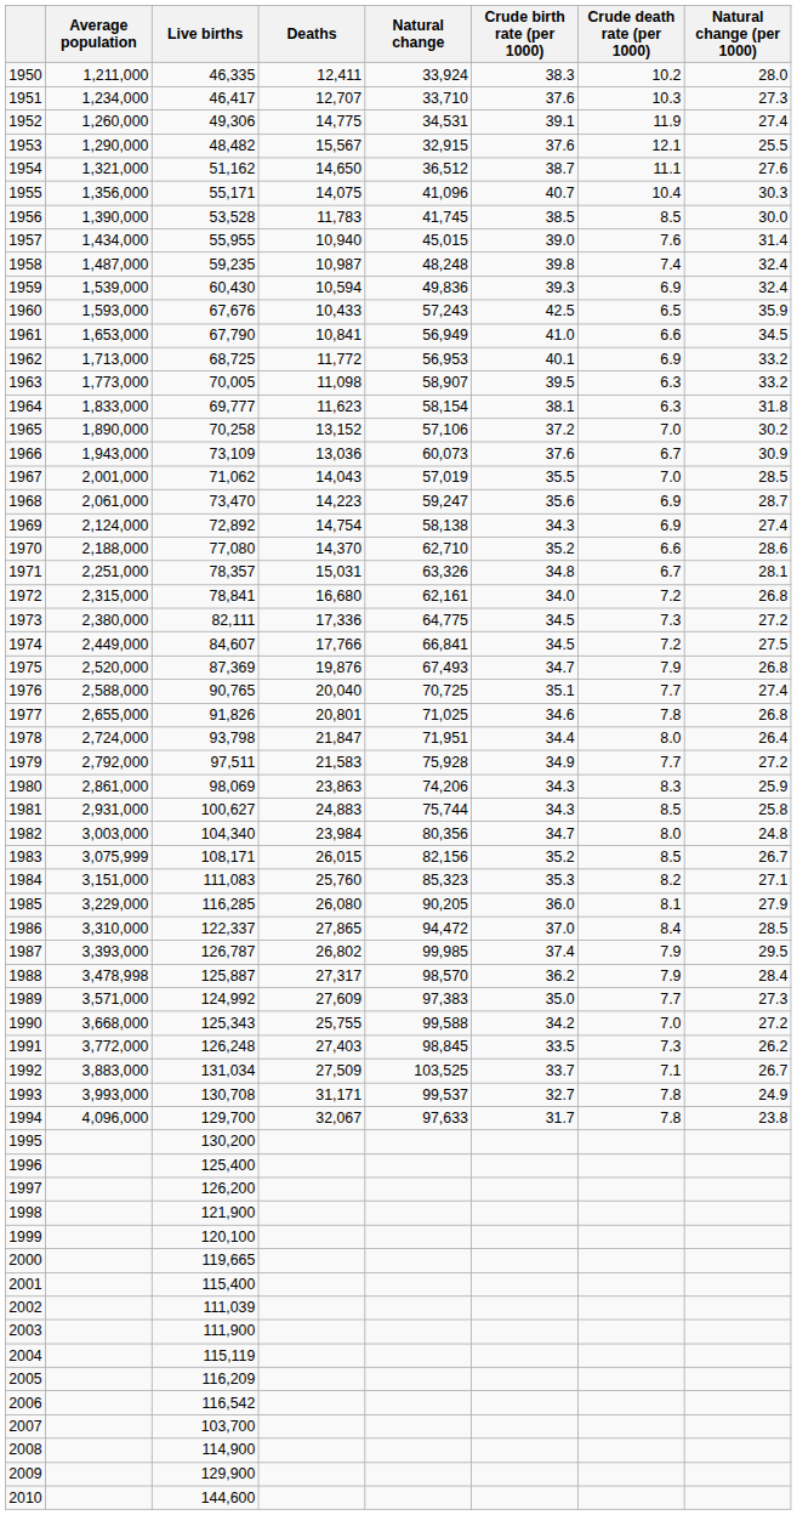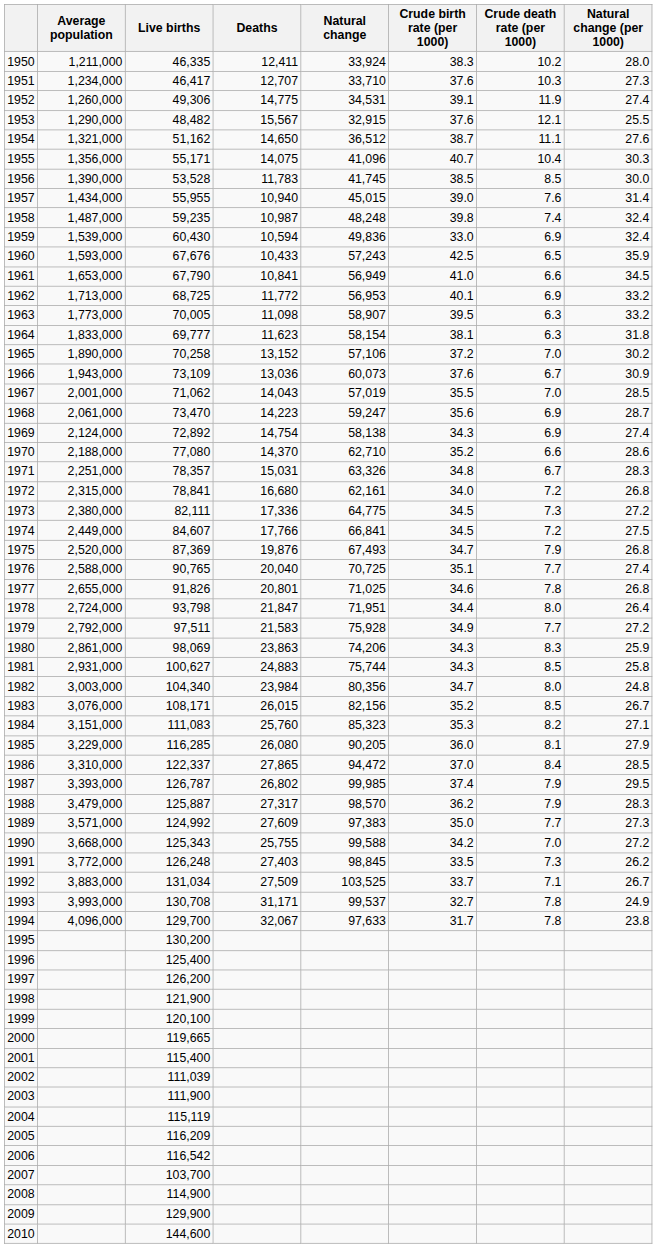 <table class="wikitable sortable">
 <tr>
 <th></th>
 <th style="width:80pt;">Average population</th>
 <th style="width:80pt;">Live births</th>
 <th style="width:80pt;">Deaths</th>
 <th style="width:80pt;">Natural change</th>
 <th style="width:80pt;">Crude birth rate (per 1000)</th>
 <th style="width:80pt;">Crude death rate (per 1000)</th>
 <th style="width:80pt;">Natural change (per 1000)</th>
 </tr>
 <tr>
 <td>1950</td>
 <td style="text-align:right;">1,211,000</td>
 <td style="text-align:right;">46,335</td>
 <td style="text-align:right;">12,411</td>
 <td style="text-align:right;">33,924</td>
 <td style="text-align:right;">38.3</td>
 <td style="text-align:right;">10.2</td>
 <td style="text-align:right;">28.0</td>
 </tr>
 <tr>
 <td>1951</td>
 <td style="text-align:right;">1,234,000</td>
 <td style="text-align:right;">46,417</td>
 <td style="text-align:right;">12,707</td>
 <td style="text-align:right;">33,710</td>
 <td style="text-align:right;">37.6</td>
 <td style="text-align:right;">10.3</td>
 <td style="text-align:right;">27.3</td>
 </tr>
 <tr>
 <td>1952</td>
 <td style="text-align:right;">1,260,000</td>
 <td style="text-align:right;">49,306</td>
 <td style="text-align:right;">14,775</td>
 <td style="text-align:right;">34,531</td>
 <td style="text-align:right;">39.1</td>
 <td style="text-align:right;">11.9</td>
 <td style="text-align:right;">27.4</td>
 </tr>
 <tr>
 <td>1953</td>
 <td style="text-align:right;">1,290,000</td>
 <td style="text-align:right;">48,482</td>
 <td style="text-align:right;">15,567</td>
 <td style="text-align:right;">32,915</td>
 <td style="text-align:right;">37.6</td>
 <td style="text-align:right;">12.1</td>
 <td style="text-align:right;">25.5</td>
 </tr>
 <tr>
 <td>1954</td>
 <td style="text-align:right;">1,321,000</td>
 <td style="text-align:right;">51,162</td>
 <td style="text-align:right;">14,650</td>
 <td style="text-align:right;">36,512</td>
 <td style="text-align:right;">38.7</td>
 <td style="text-align:right;">11.1</td>
 <td style="text-align:right;">27.6</td>
 </tr>
 <tr>
 <td>1955</td>
 <td style="text-align:right;">1,356,000</td>
 <td style="text-align:right;">55,171</td>
 <td style="text-align:right;">14,075</td>
 <td style="text-align:right;">41,096</td>
 <td style="text-align:right;">40.7</td>
 <td style="text-align:right;">10.4</td>
 <td style="text-align:right;">30.3</td>
 </tr>
 <tr>
 <td>1956</td>
 <td style="text-align:right;">1,390,000</td>
 <td style="text-align:right;">53,528</td>
 <td style="text-align:right;">11,783</td>
 <td style="text-align:right;">41,745</td>
 <td style="text-align:right;">38.5</td>
 <td style="text-align:right;">8.5</td>
 <td style="text-align:right;">30.0</td>
 </tr>
 <tr>
 <td>1957</td>
 <td style="text-align:right;">1,434,000</td>
 <td style="text-align:right;">55,955</td>
 <td style="text-align:right;">10,940</td>
 <td style="text-align:right;">45,015</td>
 <td style="text-align:right;">39.0</td>
 <td style="text-align:right;">7.6</td>
 <td style="text-align:right;">31.4</td>
 </tr>
 <tr>
 <td>1958</td>
 <td style="text-align:right;">1,487,000</td>
 <td style="text-align:right;">59,235</td>
 <td style="text-align:right;">10,987</td>
 <td style="text-align:right;">48,248</td>
 <td style="text-align:right;">39.8</td>
 <td style="text-align:right;">7.4</td>
 <td style="text-align:right;">32.4</td>
 </tr>
 <tr>
 <td>1959</td>
 <td style="text-align:right;">1,539,000</td>
 <td style="text-align:right;">60,430</td>
 <td style="text-align:right;">10,594</td>
 <td style="text-align:right;">49,836</td>
-<td style="text-align:right;">39.3</td>
+<td style="text-align:right;">33.0</td>
 <td style="text-align:right;">6.9</td>
 <td style="text-align:right;">32.4</td>
 </tr>
 <tr>
 <td>1960</td>
 <td style="text-align:right;">1,593,000</td>
 <td style="text-align:right;">67,676</td>
 <td style="text-align:right;">10,433</td>
 <td style="text-align:right;">57,243</td>
 <td style="text-align:right;">42.5</td>
 <td style="text-align:right;">6.5</td>
 <td style="text-align:right;">35.9</td>
 </tr>
 <tr>
 <td>1961</td>
 <td style="text-align:right;">1,653,000</td>
 <td style="text-align:right;">67,790</td>
 <td style="text-align:right;">10,841</td>
 <td style="text-align:right;">56,949</td>
 <td style="text-align:right;">41.0</td>
 <td style="text-align:right;">6.6</td>
 <td style="text-align:right;">34.5</td>
 </tr>
 <tr>
 <td>1962</td>
 <td style="text-align:right;">1,713,000</td>
 <td style="text-align:right;">68,725</td>
 <td style="text-align:right;">11,772</td>
 <td style="text-align:right;">56,953</td>
 <td style="text-align:right;">40.1</td>
 <td style="text-align:right;">6.9</td>
 <td style="text-align:right;">33.2</td>
 </tr>
 <tr>
 <td>1963</td>
 <td style="text-align:right;">1,773,000</td>
 <td style="text-align:right;">70,005</td>
 <td style="text-align:right;">11,098</td>
 <td style="text-align:right;">58,907</td>
 <td style="text-align:right;">39.5</td>
 <td style="text-align:right;">6.3</td>
 <td style="text-align:right;">33.2</td>
 </tr>
 <tr>
 <td>1964</td>
 <td style="text-align:right;">1,833,000</td>
 <td style="text-align:right;">69,777</td>
 <td style="text-align:right;">11,623</td>
 <td style="text-align:right;">58,154</td>
 <td style="text-align:right;">38.1</td>
 <td style="text-align:right;">6.3</td>
 <td style="text-align:right;">31.8</td>
 </tr>
 <tr>
 <td>1965</td>
 <td style="text-align:right;">1,890,000</td>
 <td style="text-align:right;">70,258</td>
 <td style="text-align:right;">13,152</td>
 <td style="text-align:right;">57,106</td>
 <td style="text-align:right;">37.2</td>
 <td style="text-align:right;">7.0</td>
 <td style="text-align:right;">30.2</td>
 </tr>
 <tr>
 <td>1966</td>
 <td style="text-align:right;">1,943,000</td>
 <td style="text-align:right;">73,109</td>
 <td style="text-align:right;">13,036</td>
 <td style="text-align:right;">60,073</td>
 <td style="text-align:right;">37.6</td>
 <td style="text-align:right;">6.7</td>
 <td style="text-align:right;">30.9</td>
 </tr>
 <tr>
 <td>1967</td>
 <td style="text-align:right;">2,001,000</td>
 <td style="text-align:right;">71,062</td>
 <td style="text-align:right;">14,043</td>
 <td style="text-align:right;">57,019</td>
 <td style="text-align:right;">35.5</td>
 <td style="text-align:right;">7.0</td>
 <td style="text-align:right;">28.5</td>
 </tr>
 <tr>
 <td>1968</td>
 <td style="text-align:right;">2,061,000</td>
 <td style="text-align:right;">73,470</td>
 <td style="text-align:right;">14,223</td>
 <td style="text-align:right;">59,247</td>
 <td style="text-align:right;">35.6</td>
 <td style="text-align:right;">6.9</td>
 <td style="text-align:right;">28.7</td>
 </tr>
 <tr>
 <td>1969</td>
 <td style="text-align:right;">2,124,000</td>
 <td style="text-align:right;">72,892</td>
 <td style="text-align:right;">14,754</td>
 <td style="text-align:right;">58,138</td>
 <td style="text-align:right;">34.3</td>
 <td style="text-align:right;">6.9</td>
 <td style="text-align:right;">27.4</td>
 </tr>
 <tr>
 <td>1970</td>
 <td style="text-align:right;">2,188,000</td>
 <td style="text-align:right;">77,080</td>
 <td style="text-align:right;">14,370</td>
 <td style="text-align:right;">62,710</td>
 <td style="text-align:right;">35.2</td>
 <td style="text-align:right;">6.6</td>
 <td style="text-align:right;">28.6</td>
 </tr>
 <tr>
 <td>1971</td>
 <td style="text-align:right;">2,251,000</td>
 <td style="text-align:right;">78,357</td>
 <td style="text-align:right;">15,031</td>
 <td style="text-align:right;">63,326</td>
 <td style="text-align:right;">34.8</td>
 <td style="text-align:right;">6.7</td>
-<td style="text-align:right;">28.1</td>
+<td style="text-align:right;">28.3</td>
 </tr>
 <tr>
 <td>1972</td>
 <td style="text-align:right;">2,315,000</td>
 <td style="text-align:right;">78,841</td>
 <td style="text-align:right;">16,680</td>
 <td style="text-align:right;">62,161</td>
 <td style="text-align:right;">34.0</td>
 <td style="text-align:right;">7.2</td>
 <td style="text-align:right;">26.8</td>
 </tr>
 <tr>
 <td>1973</td>
 <td style="text-align:right;">2,380,000</td>
 <td style="text-align:right;">82,111</td>
 <td style="text-align:right;">17,336</td>
 <td style="text-align:right;">64,775</td>
 <td style="text-align:right;">34.5</td>
 <td style="text-align:right;">7.3</td>
 <td style="text-align:right;">27.2</td>
 </tr>
 <tr>
 <td>1974</td>
 <td style="text-align:right;">2,449,000</td>
 <td style="text-align:right;">84,607</td>
 <td style="text-align:right;">17,766</td>
 <td style="text-align:right;">66,841</td>
 <td style="text-align:right;">34.5</td>
 <td style="text-align:right;">7.2</td>
 <td style="text-align:right;">27.5</td>
 </tr>
 <tr>
 <td>1975</td>
 <td style="text-align:right;">2,520,000</td>
 <td style="text-align:right;">87,369</td>
 <td style="text-align:right;">19,876</td>
 <td style="text-align:right;">67,493</td>
 <td style="text-align:right;">34.7</td>
 <td style="text-align:right;">7.9</td>
 <td style="text-align:right;">26.8</td>
 </tr>
 <tr>
 <td>1976</td>
 <td style="text-align:right;">2,588,000</td>
 <td style="text-align:right;">90,765</td>
 <td style="text-align:right;">20,040</td>
 <td style="text-align:right;">70,725</td>
 <td style="text-align:right;">35.1</td>
 <td style="text-align:right;">7.7</td>
 <td style="text-align:right;">27.4</td>
 </tr>
 <tr>
 <td>1977</td>
 <td style="text-align:right;">2,655,000</td>
 <td style="text-align:right;">91,826</td>
 <td style="text-align:right;">20,801</td>
 <td style="text-align:right;">71,025</td>
 <td style="text-align:right;">34.6</td>
 <td style="text-align:right;">7.8</td>
 <td style="text-align:right;">26.8</td>
 </tr>
 <tr>
 <td>1978</td>
 <td style="text-align:right;">2,724,000</td>
 <td style="text-align:right;">93,798</td>
 <td style="text-align:right;">21,847</td>
 <td style="text-align:right;">71,951</td>
 <td style="text-align:right;">34.4</td>
 <td style="text-align:right;">8.0</td>
 <td style="text-align:right;">26.4</td>
 </tr>
 <tr>
 <td>1979</td>
 <td style="text-align:right;">2,792,000</td>
 <td style="text-align:right;">97,511</td>
 <td style="text-align:right;">21,583</td>
 <td style="text-align:right;">75,928</td>
 <td style="text-align:right;">34.9</td>
 <td style="text-align:right;">7.7</td>
 <td style="text-align:right;">27.2</td>
 </tr>
 <tr>
 <td>1980</td>
 <td style="text-align:right;">2,861,000</td>
 <td style="text-align:right;">98,069</td>
 <td style="text-align:right;">23,863</td>
 <td style="text-align:right;">74,206</td>
 <td style="text-align:right;">34.3</td>
 <td style="text-align:right;">8.3</td>
 <td style="text-align:right;">25.9</td>
 </tr>
 <tr>
 <td>1981</td>
 <td style="text-align:right;">2,931,000</td>
 <td style="text-align:right;">100,627</td>
 <td style="text-align:right;">24,883</td>
 <td style="text-align:right;">75,744</td>
 <td style="text-align:right;">34.3</td>
 <td style="text-align:right;">8.5</td>
 <td style="text-align:right;">25.8</td>
 </tr>
 <tr>
 <td>1982</td>
 <td style="text-align:right;">3,003,000</td>
 <td style="text-align:right;">104,340</td>
 <td style="text-align:right;">23,984</td>
 <td style="text-align:right;">80,356</td>
 <td style="text-align:right;">34.7</td>
 <td style="text-align:right;">8.0</td>
 <td style="text-align:right;">24.8</td>
 </tr>
 <tr>
 <td>1983</td>
-<td style="text-align:right;">3,075,999</td>
+<td style="text-align:right;">3,076,000</td>
 <td style="text-align:right;">108,171</td>
 <td style="text-align:right;">26,015</td>
 <td style="text-align:right;">82,156</td>
 <td style="text-align:right;">35.2</td>
 <td style="text-align:right;">8.5</td>
 <td style="text-align:right;">26.7</td>
 </tr>
 <tr>
 <td>1984</td>
 <td style="text-align:right;">3,151,000</td>
 <td style="text-align:right;">111,083</td>
 <td style="text-align:right;">25,760</td>
 <td style="text-align:right;">85,323</td>
 <td style="text-align:right;">35.3</td>
 <td style="text-align:right;">8.2</td>
 <td style="text-align:right;">27.1</td>
 </tr>
 <tr>
 <td>1985</td>
 <td style="text-align:right;">3,229,000</td>
 <td style="text-align:right;">116,285</td>
 <td style="text-align:right;">26,080</td>
 <td style="text-align:right;">90,205</td>
 <td style="text-align:right;">36.0</td>
 <td style="text-align:right;">8.1</td>
 <td style="text-align:right;">27.9</td>
 </tr>
 <tr>
 <td>1986</td>
 <td style="text-align:right;">3,310,000</td>
 <td style="text-align:right;">122,337</td>
 <td style="text-align:right;">27,865</td>
 <td style="text-align:right;">94,472</td>
 <td style="text-align:right;">37.0</td>
 <td style="text-align:right;">8.4</td>
 <td style="text-align:right;">28.5</td>
 </tr>
 <tr>
 <td>1987</td>
 <td style="text-align:right;">3,393,000</td>
 <td style="text-align:right;">126,787</td>
 <td style="text-align:right;">26,802</td>
 <td style="text-align:right;">99,985</td>
 <td style="text-align:right;">37.4</td>
 <td style="text-align:right;">7.9</td>
 <td style="text-align:right;">29.5</td>
 </tr>
 <tr>
 <td>1988</td>
-<td style="text-align:right;">3,478,998</td>
+<td style="text-align:right;">3,479,000</td>
 <td style="text-align:right;">125,887</td>
 <td style="text-align:right;">27,317</td>
 <td style="text-align:right;">98,570</td>
 <td style="text-align:right;">36.2</td>
 <td style="text-align:right;">7.9</td>
-<td style="text-align:right;">28.4</td>
+<td style="text-align:right;">28.3</td>
 </tr>
 <tr>
 <td>1989</td>
 <td style="text-align:right;">3,571,000</td>
 <td style="text-align:right;">124,992</td>
 <td style="text-align:right;">27,609</td>
 <td style="text-align:right;">97,383</td>
 <td style="text-align:right;">35.0</td>
 <td style="text-align:right;">7.7</td>
 <td style="text-align:right;">27.3</td>
 </tr>
 <tr>
 <td>1990</td>
 <td style="text-align:right;">3,668,000</td>
 <td style="text-align:right;">125,343</td>
 <td style="text-align:right;">25,755</td>
 <td style="text-align:right;">99,588</td>
 <td style="text-align:right;">34.2</td>
 <td style="text-align:right;">7.0</td>
 <td style="text-align:right;">27.2</td>
 </tr>
 <tr>
 <td>1991</td>
 <td style="text-align:right;">3,772,000</td>
 <td style="text-align:right;">126,248</td>
 <td style="text-align:right;">27,403</td>
 <td style="text-align:right;">98,845</td>
 <td style="text-align:right;">33.5</td>
 <td style="text-align:right;">7.3</td>
 <td style="text-align:right;">26.2</td>
 </tr>
 <tr>
 <td>1992</td>
 <td style="text-align:right;">3,883,000</td>
 <td style="text-align:right;">131,034</td>
 <td style="text-align:right;">27,509</td>
 <td style="text-align:right;">103,525</td>
 <td style="text-align:right;">33.7</td>
 <td style="text-align:right;">7.1</td>
 <td style="text-align:right;">26.7</td>
 </tr>
 <tr>
 <td>1993</td>
 <td style="text-align:right;">3,993,000</td>
 <td style="text-align:right;">130,708</td>
 <td style="text-align:right;">31,171</td>
 <td style="text-align:right;">99,537</td>
 <td style="text-align:right;">32.7</td>
 <td style="text-align:right;">7.8</td>
 <td style="text-align:right;">24.9</td>
 </tr>
 <tr>
 <td>1994</td>
 <td style="text-align:right;">4,096,000</td>
 <td style="text-align:right;">129,700</td>
 <td style="text-align:right;">32,067</td>
 <td style="text-align:right;">97,633</td>
 <td style="text-align:right;">31.7</td>
 <td style="text-align:right;">7.8</td>
 <td style="text-align:right;">23.8</td>
 </tr>
 <tr>
 <td>1995</td>
 <td style="text-align:right;"></td>
 <td style="text-align:right;">130,200</td>
 <td style="text-align:right;"></td>
 <td style="text-align:right;"></td>
 <td style="text-align:right;"></td>
 <td style="text-align:right;"></td>
 <td style="text-align:right;"></td>
 </tr>
 <tr>
 <td>1996</td>
 <td style="text-align:right;"></td>
 <td style="text-align:right;">125,400</td>
 <td style="text-align:right;"></td>
 <td style="text-align:right;"></td>
 <td style="text-align:right;"></td>
 <td style="text-align:right;"></td>
 <td style="text-align:right;"></td>
 </tr>
 <tr>
 <td>1997</td>
 <td style="text-align:right;"></td>
 <td style="text-align:right;">126,200</td>
 <td style="text-align:right;"></td>
 <td style="text-align:right;"></td>
 <td style="text-align:right;"></td>
 <td style="text-align:right;"></td>
 <td style="text-align:right;"></td>
 </tr>
 <tr>
 <td>1998</td>
 <td style="text-align:right;"></td>
 <td style="text-align:right;">121,900</td>
 <td style="text-align:right;"></td>
 <td style="text-align:right;"></td>
 <td style="text-align:right;"></td>
 <td style="text-align:right;"></td>
 <td style="text-align:right;"></td>
 </tr>
 <tr>
 <td>1999</td>
 <td style="text-align:right;"></td>
 <td style="text-align:right;">120,100</td>
 <td style="text-align:right;"></td>
 <td style="text-align:right;"></td>
 <td style="text-align:right;"></td>
 <td style="text-align:right;"></td>
 <td style="text-align:right;"></td>
 </tr>
 <tr>
 <td>2000</td>
 <td style="text-align:right;"></td>
 <td style="text-align:right;">119,665</td>
 <td style="text-align:right;"></td>
 <td style="text-align:right;"></td>
 <td style="text-align:right;"></td>
 <td style="text-align:right;"></td>
 <td style="text-align:right;"></td>
 </tr>
 <tr>
 <td>2001</td>
 <td style="text-align:right;"></td>
 <td style="text-align:right;">115,400</td>
 <td style="text-align:right;"></td>
 <td style="text-align:right;"></td>
 <td style="text-align:right;"></td>
 <td style="text-align:right;"></td>
 <td style="text-align:right;"></td>
 </tr>
 <tr>
 <td>2002</td>
 <td style="text-align:right;"></td>
 <td style="text-align:right;">111,039</td>
 <td style="text-align:right;"></td>
 <td style="text-align:right;"></td>
 <td style="text-align:right;"></td>
 <td style="text-align:right;"></td>
 <td style="text-align:right;"></td>
 </tr>
 <tr>
 <td>2003</td>
 <td style="text-align:right;"></td>
 <td style="text-align:right;">111,900</td>
 <td style="text-align:right;"></td>
 <td style="text-align:right;"></td>
 <td style="text-align:right;"></td>
 <td style="text-align:right;"></td>
 <td style="text-align:right;"></td>
 </tr>
 <tr>
 <td>2004</td>
 <td style="text-align:right;"></td>
 <td style="text-align:right;">115,119</td>
 <td style="text-align:right;"></td>
 <td style="text-align:right;"></td>
 <td style="text-align:right;"></td>
 <td style="text-align:right;"></td>
 <td style="text-align:right;"></td>
 </tr>
 <tr>
 <td>2005</td>
 <td style="text-align:right;"></td>
 <td style="text-align:right;">116,209</td>
 <td style="text-align:right;"></td>
 <td style="text-align:right;"></td>
 <td style="text-align:right;"></td>
 <td style="text-align:right;"></td>
 <td style="text-align:right;"></td>
 </tr>
 <tr>
 <td>2006</td>
 <td style="text-align:right;"></td>
 <td style="text-align:right;">116,542</td>
 <td style="text-align:right;"></td>
 <td style="text-align:right;"></td>
 <td style="text-align:right;"></td>
 <td style="text-align:right;"></td>
 <td style="text-align:right;"></td>
 </tr>
 <tr>
 <td>2007</td>
 <td style="text-align:right;"></td>
 <td style="text-align:right;">103,700</td>
 <td style="text-align:right;"></td>
 <td style="text-align:right;"></td>
 <td style="text-align:right;"></td>
 <td style="text-align:right;"></td>
 <td style="text-align:right;"></td>
 </tr>
 <tr>
 <td>2008</td>
 <td style="text-align:right;"></td>
 <td style="text-align:right;">114,900</td>
 <td style="text-align:right;"></td>
 <td style="text-align:right;"></td>
 <td style="text-align:right;"></td>
 <td style="text-align:right;"></td>
 <td style="text-align:right;"></td>
 </tr>
 <tr>
 <td>2009</td>
 <td style="text-align:right;"></td>
 <td style="text-align:right;">129,900</td>
 <td style="text-align:right;"></td>
 <td style="text-align:right;"></td>
 <td style="text-align:right;"></td>
 <td style="text-align:right;"></td>
 <td style="text-align:right;"></td>
 </tr>
 <tr>
 <td>2010</td>
 <td style="text-align:right;"></td>
 <td style="text-align:right;">144,600</td>
 <td style="text-align:right;"></td>
 <td style="text-align:right;"></td>
 <td style="text-align:right;"></td>
 <td style="text-align:right;"></td>
 <td style="text-align:right;"></td>
 </tr>
 </table>
